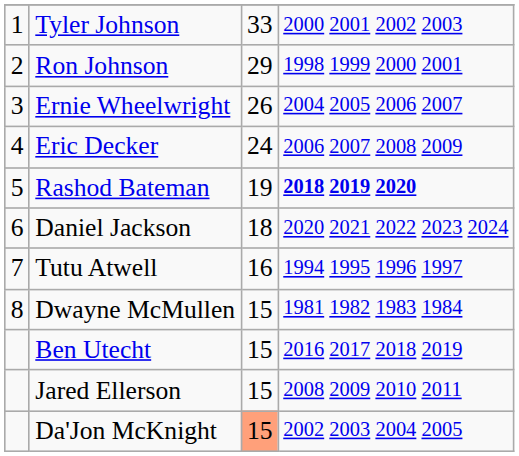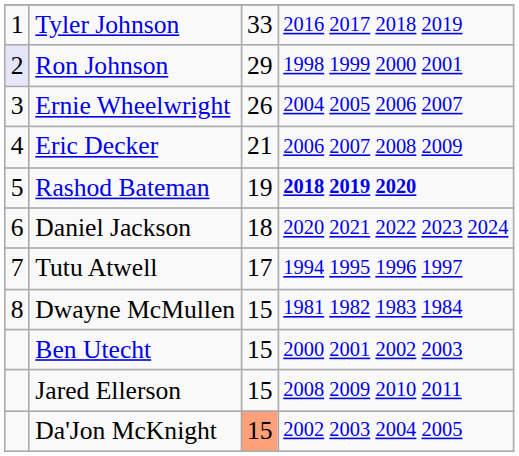 <table class="wikitable">
 <tr>
 </tr>
 <tr>
 <td>1</td>
 <td><a href='#'>Tyler Johnson</a></td>
 <td>33</td>
-<td style="font-size:80%;"><a href='#'>2000</a> <a href='#'>2001</a> <a href='#'>2002</a> <a href='#'>2003</a></td>
+<td style="font-size:80%;"><a href='#'>2016</a> <a href='#'>2017</a> <a href='#'>2018</a> <a href='#'>2019</a></td>
 </tr>
 <tr>
-<td>2</td>
+<td style="background: lavender;">2</td>
 <td><a href='#'>Ron Johnson</a></td>
 <td>29</td>
 <td style="font-size:80%;"><a href='#'>1998</a> <a href='#'>1999</a> <a href='#'>2000</a> <a href='#'>2001</a></td>
 </tr>
 <tr>
 <td>3</td>
 <td><a href='#'>Ernie Wheelwright</a></td>
 <td>26</td>
 <td style="font-size:80%;"><a href='#'>2004</a> <a href='#'>2005</a> <a href='#'>2006</a> <a href='#'>2007</a></td>
 </tr>
 <tr>
 <td>4</td>
 <td><a href='#'>Eric Decker</a></td>
-<td>24</td>
+<td>21</td>
 <td style="font-size:80%;"><a href='#'>2006</a> <a href='#'>2007</a> <a href='#'>2008</a> <a href='#'>2009</a></td>
 </tr>
 <tr>
 <td>5</td>
 <td><a href='#'>Rashod Bateman</a></td>
 <td>19</td>
 <td style="font-size:80%;"><strong><a href='#'>2018</a> <a href='#'>2019</a> <a href='#'>2020</a></strong></td>
 </tr>
 <tr>
 <td>6</td>
 <td>Daniel Jackson</td>
 <td>18</td>
 <td style="font-size:80%;"><a href='#'>2020</a> <a href='#'>2021</a> <a href='#'>2022</a> <a href='#'>2023</a> <a href='#'>2024</a></td>
 </tr>
 <tr>
 <td>7</td>
 <td>Tutu Atwell</td>
-<td>16</td>
+<td>17</td>
 <td style="font-size:80%;"><a href='#'>1994</a> <a href='#'>1995</a> <a href='#'>1996</a> <a href='#'>1997</a></td>
 </tr>
 <tr>
 <td>8</td>
 <td>Dwayne McMullen</td>
 <td>15</td>
 <td style="font-size:80%;"><a href='#'>1981</a> <a href='#'>1982</a> <a href='#'>1983</a> <a href='#'>1984</a></td>
 </tr>
 <tr>
 <td></td>
 <td><a href='#'>Ben Utecht</a></td>
 <td>15</td>
-<td style="font-size:80%;"><a href='#'>2016</a> <a href='#'>2017</a> <a href='#'>2018</a> <a href='#'>2019</a></td>
+<td style="font-size:80%;"><a href='#'>2000</a> <a href='#'>2001</a> <a href='#'>2002</a> <a href='#'>2003</a></td>
 </tr>
 <tr>
 <td></td>
 <td>Jared Ellerson</td>
 <td>15</td>
 <td style="font-size:80%;"><a href='#'>2008</a> <a href='#'>2009</a> <a href='#'>2010</a> <a href='#'>2011</a></td>
 </tr>
 <tr>
 <td></td>
 <td>Da'Jon McKnight</td>
 <td style="background: lightsalmon;">15</td>
 <td style="font-size:80%;"><a href='#'>2002</a> <a href='#'>2003</a> <a href='#'>2004</a> <a href='#'>2005</a></td>
 </tr>
 </table>
